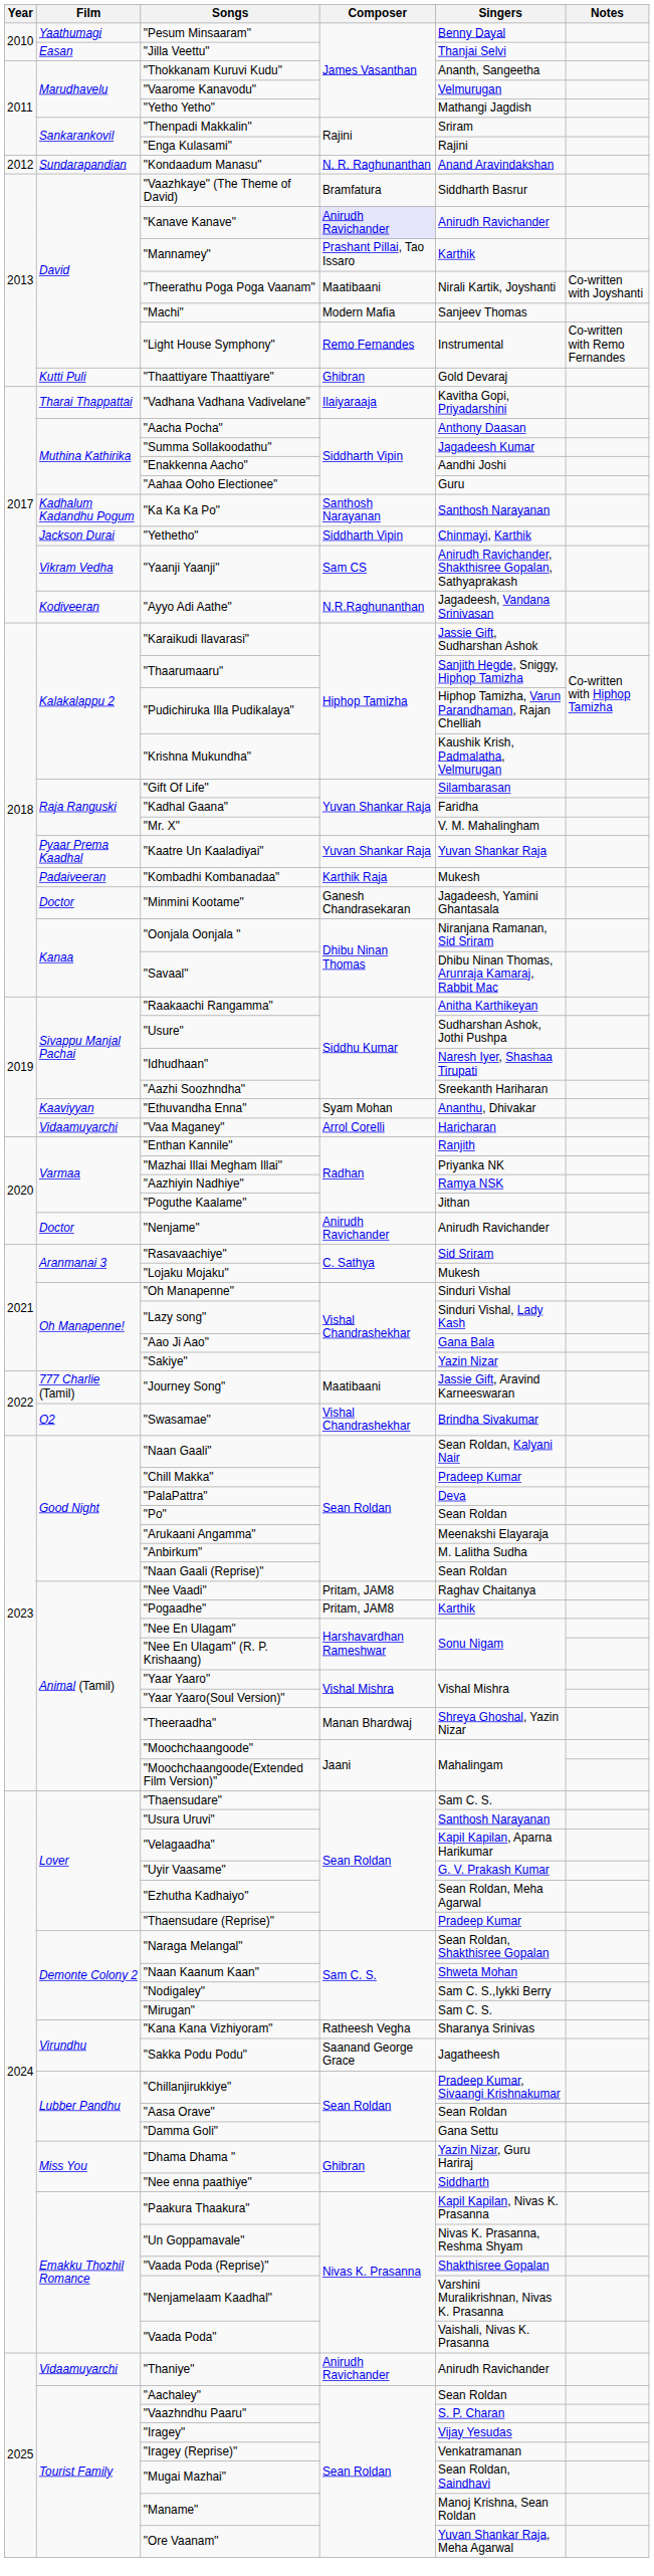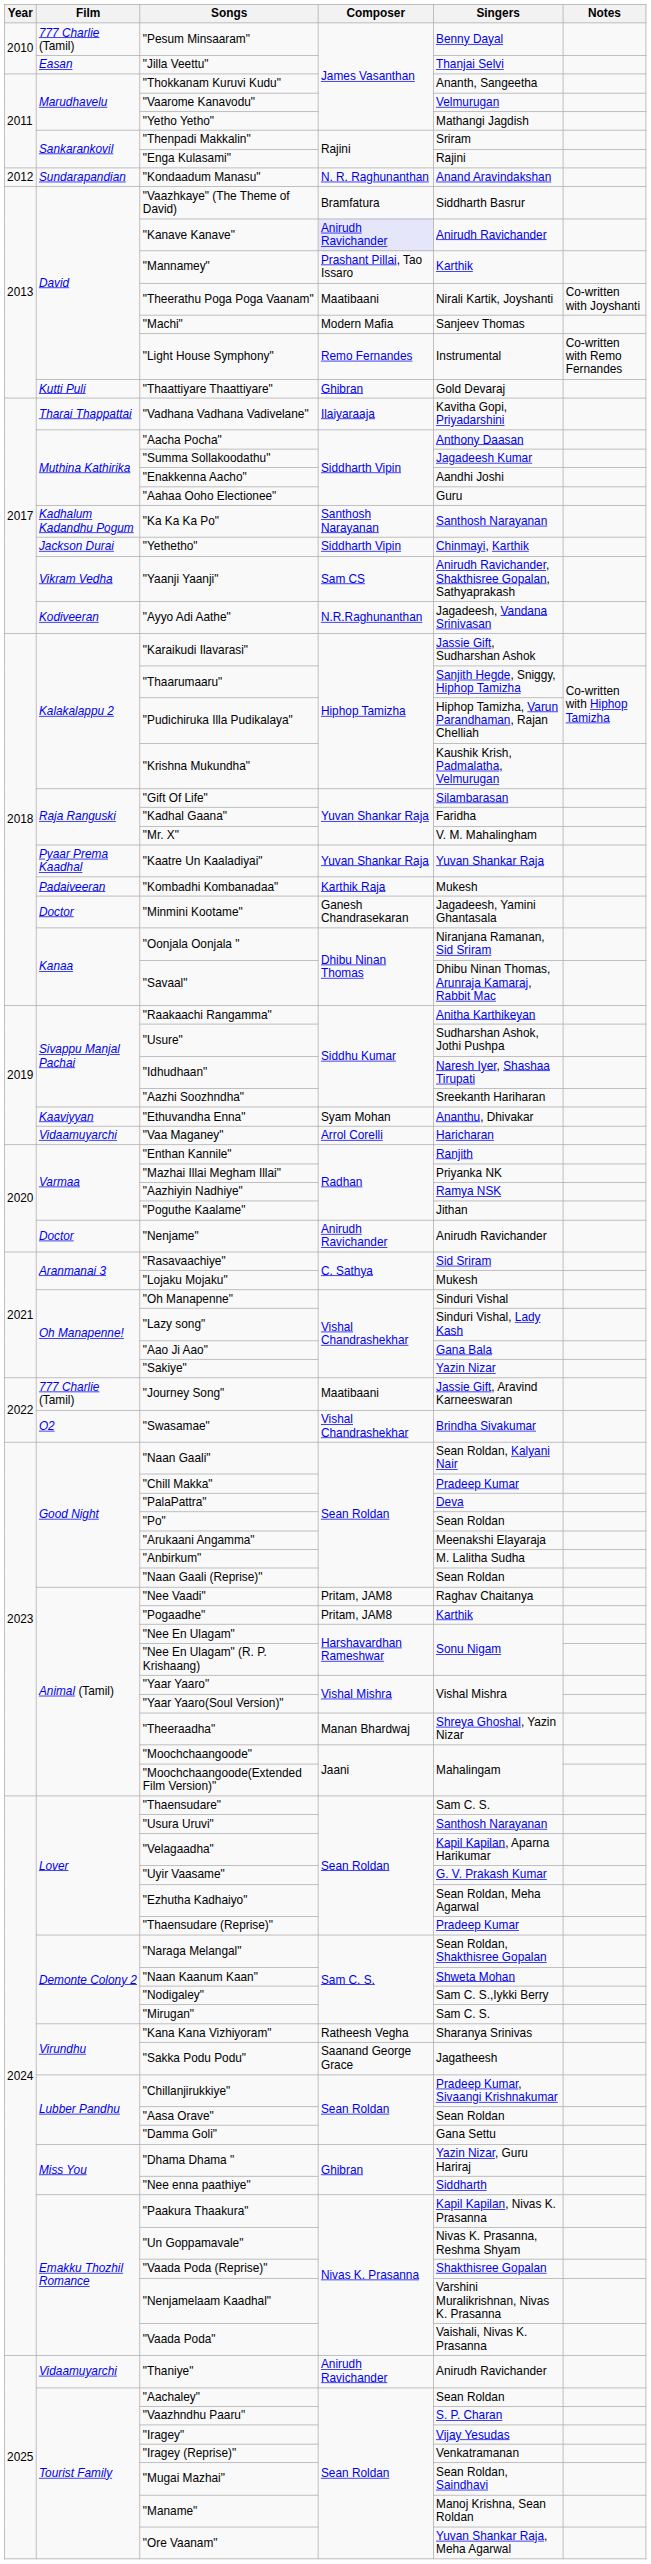 <table class="wikitable sortable">
 <tr>
 <th>Year</th>
 <th>Film</th>
 <th>Songs</th>
 <th>Composer</th>
 <th>Singers</th>
 <th class=unsortable>Notes</th>
 </tr>
 <tr>
 <td rowspan=2>2010</td>
-<td><em><a href='#'>Yaathumagi</a></em></td>
+<td><em><a href='#'>777 Charlie</a></em> (Tamil)</td>
 <td>"Pesum Minsaaram"</td>
 <td rowspan=5><a href='#'>James Vasanthan</a></td>
 <td><a href='#'>Benny Dayal</a></td>
 <td></td>
 </tr>
 <tr>
 <td><em><a href='#'>Easan</a></em></td>
 <td>"Jilla Veettu"</td>
 <td><a href='#'>Thanjai Selvi</a></td>
 <td></td>
 </tr>
 <tr>
 <td rowspan=5>2011</td>
 <td rowspan=3><em><a href='#'>Marudhavelu</a></em></td>
 <td>"Thokkanam Kuruvi Kudu"</td>
 <td>Ananth, Sangeetha</td>
 <td></td>
 </tr>
 <tr>
 <td>"Vaarome Kanavodu"</td>
 <td><a href='#'>Velmurugan</a></td>
 <td></td>
 </tr>
 <tr>
 <td>"Yetho Yetho"</td>
 <td>Mathangi Jagdish</td>
 <td></td>
 </tr>
 <tr>
 <td rowspan=2><em><a href='#'>Sankarankovil</a></em></td>
 <td>"Thenpadi Makkalin"</td>
 <td rowspan=2>Rajini</td>
 <td>Sriram</td>
 <td></td>
 </tr>
 <tr>
 <td>"Enga Kulasami"</td>
 <td>Rajini</td>
 <td></td>
 </tr>
 <tr>
 <td>2012</td>
 <td><em><a href='#'>Sundarapandian</a></em></td>
 <td>"Kondaadum Manasu"</td>
 <td><a href='#'>N. R. Raghunanthan</a></td>
 <td><a href='#'>Anand Aravindakshan</a></td>
 <td></td>
 </tr>
 <tr>
 <td rowspan=7>2013</td>
 <td rowspan=6><em><a href='#'>David</a></em></td>
 <td>"Vaazhkaye" (The Theme of David)</td>
 <td>Bramfatura</td>
 <td>Siddharth Basrur</td>
 <td></td>
 </tr>
 <tr>
 <td>"Kanave Kanave"</td>
 <td style="background: lavender;"><a href='#'>Anirudh Ravichander</a></td>
 <td><a href='#'>Anirudh Ravichander</a></td>
 <td></td>
 </tr>
 <tr>
 <td>"Mannamey"</td>
 <td><a href='#'>Prashant Pillai</a>, Tao Issaro</td>
 <td><a href='#'>Karthik</a></td>
 <td></td>
 </tr>
 <tr>
 <td>"Theerathu Poga Poga Vaanam"</td>
 <td>Maatibaani</td>
 <td>Nirali Kartik, Joyshanti</td>
 <td>Co-written with Joyshanti</td>
 </tr>
 <tr>
 <td>"Machi"</td>
 <td>Modern Mafia</td>
 <td>Sanjeev Thomas</td>
 <td></td>
 </tr>
 <tr>
 <td>"Light House Symphony"</td>
 <td><a href='#'>Remo Fernandes</a></td>
 <td>Instrumental</td>
 <td>Co-written with Remo Fernandes</td>
 </tr>
 <tr>
 <td><em><a href='#'>Kutti Puli</a></em></td>
 <td>"Thaattiyare Thaattiyare"</td>
 <td><a href='#'>Ghibran</a></td>
 <td>Gold Devaraj</td>
 <td></td>
 </tr>
 <tr>
 <td rowspan=9>2017</td>
 <td><em><a href='#'>Tharai Thappattai</a></em></td>
 <td>"Vadhana Vadhana Vadivelane"</td>
 <td><a href='#'>Ilaiyaraaja</a></td>
 <td>Kavitha Gopi, <a href='#'>Priyadarshini</a></td>
 <td></td>
 </tr>
 <tr>
 <td rowspan=4><em><a href='#'>Muthina Kathirika</a></em></td>
 <td>"Aacha Pocha"</td>
 <td rowspan=4><a href='#'>Siddharth Vipin</a></td>
 <td><a href='#'>Anthony Daasan</a></td>
 <td></td>
 </tr>
 <tr>
 <td>"Summa Sollakoodathu"</td>
 <td><a href='#'>Jagadeesh Kumar</a></td>
 <td></td>
 </tr>
 <tr>
 <td>"Enakkenna Aacho"</td>
 <td>Aandhi Joshi</td>
 <td></td>
 </tr>
 <tr>
 <td>"Aahaa Ooho Electionee"</td>
 <td>Guru</td>
 <td></td>
 </tr>
 <tr>
 <td><em><a href='#'>Kadhalum Kadandhu Pogum</a></em></td>
 <td>"Ka Ka Ka Po"</td>
 <td><a href='#'>Santhosh Narayanan</a></td>
 <td><a href='#'>Santhosh Narayanan</a></td>
 <td></td>
 </tr>
 <tr>
 <td><em><a href='#'>Jackson Durai</a></em></td>
 <td>"Yethetho"</td>
 <td><a href='#'>Siddharth Vipin</a></td>
 <td><a href='#'>Chinmayi</a>, <a href='#'>Karthik</a></td>
 <td></td>
 </tr>
 <tr>
 <td><em><a href='#'>Vikram Vedha</a></em></td>
 <td>"Yaanji Yaanji"</td>
 <td><a href='#'>Sam CS</a></td>
 <td><a href='#'>Anirudh Ravichander</a>, <a href='#'>Shakthisree Gopalan</a>, Sathyaprakash</td>
 <td></td>
 </tr>
 <tr>
 <td><em><a href='#'>Kodiveeran</a></em></td>
 <td>"Ayyo Adi Aathe"</td>
 <td><a href='#'>N.R.Raghunanthan</a></td>
 <td>Jagadeesh, <a href='#'>Vandana Srinivasan</a></td>
 <td></td>
 </tr>
 <tr>
 <td rowspan=12>2018</td>
 <td rowspan=4><em><a href='#'>Kalakalappu 2</a></em></td>
 <td>"Karaikudi Ilavarasi"</td>
 <td rowspan=4><a href='#'>Hiphop Tamizha</a></td>
 <td><a href='#'>Jassie Gift</a>, Sudharshan Ashok</td>
 <td></td>
 </tr>
 <tr>
 <td>"Thaarumaaru"</td>
 <td><a href='#'>Sanjith Hegde</a>, Sniggy, <a href='#'>Hiphop Tamizha</a></td>
 <td rowspan=2>Co-written with <a href='#'>Hiphop Tamizha</a></td>
 </tr>
 <tr>
 <td>"Pudichiruka Illa Pudikalaya"</td>
 <td>Hiphop Tamizha, <a href='#'>Varun Parandhaman</a>, Rajan Chelliah</td>
 </tr>
 <tr>
 <td>"Krishna Mukundha"</td>
 <td>Kaushik Krish, <a href='#'>Padmalatha</a>, <a href='#'>Velmurugan</a></td>
 <td></td>
 </tr>
 <tr>
 <td rowspan=3><em><a href='#'>Raja Ranguski</a></em></td>
 <td>"Gift Of Life"</td>
 <td rowspan=3><a href='#'>Yuvan Shankar Raja</a></td>
 <td><a href='#'>Silambarasan</a></td>
 <td></td>
 </tr>
 <tr>
 <td>"Kadhal Gaana"</td>
 <td>Faridha</td>
 <td></td>
 </tr>
 <tr>
 <td>"Mr. X"</td>
 <td>V. M. Mahalingham</td>
 <td></td>
 </tr>
 <tr>
 <td><em><a href='#'>Pyaar Prema Kaadhal</a></em></td>
 <td>"Kaatre Un Kaaladiyai"</td>
 <td><a href='#'>Yuvan Shankar Raja</a></td>
 <td><a href='#'>Yuvan Shankar Raja</a></td>
 <td></td>
 </tr>
 <tr>
 <td><em><a href='#'>Padaiveeran</a></em></td>
 <td>"Kombadhi Kombanadaa"</td>
 <td><a href='#'>Karthik Raja</a></td>
 <td>Mukesh</td>
 <td></td>
 </tr>
 <tr>
 <td><em><a href='#'>Doctor</a></em></td>
 <td>"Minmini Kootame"</td>
 <td>Ganesh Chandrasekaran</td>
 <td>Jagadeesh, Yamini Ghantasala</td>
 <td></td>
 </tr>
 <tr>
 <td rowspan=2><em><a href='#'>Kanaa</a></em></td>
 <td>"Oonjala Oonjala "</td>
 <td rowspan=2><a href='#'>Dhibu Ninan Thomas</a></td>
 <td>Niranjana Ramanan, <a href='#'>Sid Sriram</a></td>
 <td></td>
 </tr>
 <tr>
 <td>"Savaal"</td>
 <td>Dhibu Ninan Thomas, <a href='#'>Arunraja Kamaraj</a>, <a href='#'>Rabbit Mac</a></td>
 <td></td>
 </tr>
 <tr>
 <td rowspan=6>2019</td>
 <td rowspan=4><em><a href='#'>Sivappu Manjal Pachai</a></em></td>
 <td>"Raakaachi Rangamma"</td>
 <td rowspan=4><a href='#'>Siddhu Kumar</a></td>
 <td><a href='#'>Anitha Karthikeyan</a></td>
 <td></td>
 </tr>
 <tr>
 <td>"Usure"</td>
 <td>Sudharshan Ashok, Jothi Pushpa</td>
 <td></td>
 </tr>
 <tr>
 <td>"Idhudhaan"</td>
 <td><a href='#'>Naresh Iyer</a>, <a href='#'>Shashaa Tirupati</a></td>
 <td></td>
 </tr>
 <tr>
 <td>"Aazhi Soozhndha"</td>
 <td>Sreekanth Hariharan</td>
 <td></td>
 </tr>
 <tr>
 <td><em><a href='#'>Kaaviyyan</a></em></td>
 <td>"Ethuvandha Enna"</td>
 <td>Syam Mohan</td>
 <td><a href='#'>Ananthu</a>, Dhivakar</td>
 <td></td>
 </tr>
 <tr>
 <td><em><a href='#'>Vidaamuyarchi</a></em></td>
 <td>"Vaa Maganey"</td>
 <td><a href='#'>Arrol Corelli</a></td>
 <td><a href='#'>Haricharan</a></td>
 <td></td>
 </tr>
 <tr>
 <td rowspan="5">2020</td>
 <td rowspan=4><em><a href='#'>Varmaa</a></em></td>
 <td>"Enthan Kannile"</td>
 <td rowspan=4><a href='#'>Radhan</a></td>
 <td><a href='#'>Ranjith</a></td>
 <td></td>
 </tr>
 <tr>
 <td>"Mazhai Illai Megham Illai"</td>
 <td>Priyanka NK</td>
 <td></td>
 </tr>
 <tr>
 <td>"Aazhiyin Nadhiye"</td>
 <td><a href='#'>Ramya NSK</a></td>
 <td></td>
 </tr>
 <tr>
 <td>"Poguthe Kaalame"</td>
 <td>Jithan</td>
 <td></td>
 </tr>
 <tr>
 <td><em><a href='#'>Doctor</a></em></td>
 <td>"Nenjame"</td>
 <td><a href='#'>Anirudh Ravichander</a></td>
 <td>Anirudh Ravichander</td>
 <td></td>
 </tr>
 <tr>
 <td rowspan=6>2021</td>
 <td rowspan=2><em><a href='#'>Aranmanai 3</a></em></td>
 <td>"Rasavaachiye"</td>
 <td rowspan=2><a href='#'>C. Sathya</a></td>
 <td><a href='#'>Sid Sriram</a></td>
 <td></td>
 </tr>
 <tr>
 <td>"Lojaku Mojaku"</td>
 <td>Mukesh</td>
 <td></td>
 </tr>
 <tr>
 <td rowspan=4><em><a href='#'>Oh Manapenne!</a></em></td>
 <td>"Oh Manapenne"</td>
 <td rowspan=4><a href='#'>Vishal Chandrashekhar</a></td>
 <td>Sinduri Vishal</td>
 <td></td>
 </tr>
 <tr>
 <td>"Lazy song"</td>
 <td>Sinduri Vishal, <a href='#'>Lady Kash</a></td>
 <td></td>
 </tr>
 <tr>
 <td>"Aao Ji Aao"</td>
 <td><a href='#'>Gana Bala</a></td>
 <td></td>
 </tr>
 <tr>
 <td>"Sakiye"</td>
 <td><a href='#'>Yazin Nizar</a></td>
 <td></td>
 </tr>
 <tr>
 <td rowspan="2">2022</td>
 <td><em><a href='#'>777 Charlie</a></em> (Tamil)</td>
 <td>"Journey Song"</td>
 <td>Maatibaani</td>
 <td><a href='#'>Jassie Gift</a>, Aravind Karneeswaran</td>
 <td></td>
 </tr>
 <tr>
 <td><em><a href='#'>O2</a></em></td>
 <td>"Swasamae"</td>
 <td><a href='#'>Vishal Chandrashekhar</a></td>
 <td><a href='#'>Brindha Sivakumar</a></td>
 <td></td>
 </tr>
 <tr>
 <td rowspan=16>2023</td>
 <td rowspan=7><em><a href='#'>Good Night</a></em></td>
 <td>"Naan Gaali"</td>
 <td rowspan=7><a href='#'>Sean Roldan</a></td>
 <td>Sean Roldan, <a href='#'>Kalyani Nair</a></td>
 <td></td>
 </tr>
 <tr>
 <td>"Chill Makka"</td>
 <td><a href='#'>Pradeep Kumar</a></td>
 <td></td>
 </tr>
 <tr>
 <td>"PalaPattra"</td>
 <td><a href='#'>Deva</a></td>
 <td></td>
 </tr>
 <tr>
 <td>"Po"</td>
 <td>Sean Roldan</td>
 <td></td>
 </tr>
 <tr>
 <td>"Arukaani Angamma"</td>
 <td>Meenakshi Elayaraja</td>
 <td></td>
 </tr>
 <tr>
 <td>"Anbirkum"</td>
 <td>M. Lalitha Sudha</td>
 <td></td>
 </tr>
 <tr>
 <td>"Naan Gaali (Reprise)"</td>
 <td>Sean Roldan</td>
 <td></td>
 </tr>
 <tr>
 <td rowspan=9><em><a href='#'>Animal</a></em> (Tamil)</td>
 <td>"Nee Vaadi"</td>
 <td>Pritam, JAM8</td>
 <td>Raghav Chaitanya</td>
 <td></td>
 </tr>
 <tr>
 <td>"Pogaadhe"</td>
 <td>Pritam, JAM8</td>
 <td><a href='#'>Karthik</a></td>
 <td></td>
 </tr>
 <tr>
 <td>"Nee En Ulagam"</td>
 <td rowspan=2><a href='#'>Harshavardhan Rameshwar</a></td>
 <td rowspan=2><a href='#'>Sonu Nigam</a></td>
 <td></td>
 </tr>
 <tr>
 <td>"Nee En Ulagam" (R. P. Krishaang)</td>
 <td></td>
 </tr>
 <tr>
 <td>"Yaar Yaaro"</td>
 <td rowspan=2><a href='#'>Vishal Mishra</a></td>
 <td rowspan=2>Vishal Mishra</td>
 <td></td>
 </tr>
 <tr>
 <td>"Yaar Yaaro(Soul Version)"</td>
 <td></td>
 </tr>
 <tr>
 <td>"Theeraadha"</td>
 <td>Manan Bhardwaj</td>
 <td><a href='#'>Shreya Ghoshal</a>, Yazin Nizar</td>
 <td></td>
 </tr>
 <tr>
 <td>"Moochchaangoode"</td>
 <td rowspan=2>Jaani</td>
 <td rowspan=2>Mahalingam</td>
 <td></td>
 </tr>
 <tr>
 <td>"Moochchaangoode(Extended Film Version)"</td>
 <td></td>
 </tr>
 <tr>
 <td rowspan="22">2024</td>
 <td rowspan=6><em><a href='#'>Lover</a></em></td>
 <td>"Thaensudare"</td>
 <td rowspan=6><a href='#'>Sean Roldan</a></td>
 <td>Sam C. S.</td>
 <td></td>
 </tr>
 <tr>
 <td>"Usura Uruvi"</td>
 <td><a href='#'>Santhosh Narayanan</a></td>
 <td></td>
 </tr>
 <tr>
 <td>"Velagaadha"</td>
 <td><a href='#'>Kapil Kapilan</a>, Aparna Harikumar</td>
 <td></td>
 </tr>
 <tr>
 <td>"Uyir Vaasame"</td>
 <td><a href='#'>G. V. Prakash Kumar</a></td>
 <td></td>
 </tr>
 <tr>
 <td>"Ezhutha Kadhaiyo"</td>
 <td>Sean Roldan, Meha Agarwal</td>
 <td></td>
 </tr>
 <tr>
 <td>"Thaensudare (Reprise)"</td>
 <td><a href='#'>Pradeep Kumar</a></td>
 <td></td>
 </tr>
 <tr>
 <td rowspan=4><em><a href='#'>Demonte Colony 2</a></em></td>
 <td>"Naraga Melangal"</td>
 <td rowspan=4><a href='#'>Sam C. S.</a></td>
 <td>Sean Roldan, <a href='#'>Shakthisree Gopalan</a></td>
 <td></td>
 </tr>
 <tr>
 <td>"Naan Kaanum Kaan"</td>
 <td><a href='#'>Shweta Mohan</a></td>
 <td></td>
 </tr>
 <tr>
 <td>"Nodigaley"</td>
 <td>Sam C. S.,Iykki Berry</td>
 <td></td>
 </tr>
 <tr>
 <td>"Mirugan"</td>
 <td>Sam C. S.</td>
 <td></td>
 </tr>
 <tr>
 <td rowspan=2><em><a href='#'>Virundhu</a></em></td>
 <td>"Kana Kana Vizhiyoram"</td>
 <td>Ratheesh Vegha</td>
 <td>Sharanya Srinivas</td>
 <td></td>
 </tr>
 <tr>
 <td>"Sakka Podu Podu"</td>
 <td>Saanand George Grace</td>
 <td>Jagatheesh</td>
 <td></td>
 </tr>
 <tr>
 <td rowspan=3><em><a href='#'>Lubber Pandhu</a></em></td>
 <td>"Chillanjirukkiye"</td>
 <td rowspan=3><a href='#'>Sean Roldan</a></td>
 <td><a href='#'>Pradeep Kumar</a>, <a href='#'>Sivaangi Krishnakumar</a></td>
 <td></td>
 </tr>
 <tr>
 <td>"Aasa Orave"</td>
 <td>Sean Roldan</td>
 <td></td>
 </tr>
 <tr>
 <td>"Damma Goli"</td>
 <td>Gana Settu</td>
 <td></td>
 </tr>
 <tr>
 <td rowspan=2><em><a href='#'>Miss You</a></em></td>
 <td>"Dhama Dhama "</td>
 <td rowspan=2><a href='#'>Ghibran</a></td>
 <td><a href='#'>Yazin Nizar</a>, Guru Hariraj</td>
 <td></td>
 </tr>
 <tr>
 <td>"Nee enna paathiye"</td>
 <td><a href='#'> Siddharth</a></td>
 <td></td>
 </tr>
 <tr>
 <td rowspan="5"><em><a href='#'>Emakku Thozhil Romance</a></em></td>
 <td>"Paakura Thaakura"</td>
 <td rowspan=5><a href='#'>Nivas K. Prasanna</a></td>
 <td><a href='#'>Kapil Kapilan</a>, Nivas K. Prasanna</td>
 <td></td>
 </tr>
 <tr>
 <td>"Un Goppamavale"</td>
 <td>Nivas K. Prasanna, Reshma Shyam</td>
 <td></td>
 </tr>
 <tr>
 <td>"Vaada Poda (Reprise)"</td>
 <td><a href='#'>Shakthisree Gopalan</a></td>
 <td></td>
 </tr>
 <tr>
 <td>"Nenjamelaam Kaadhal"</td>
 <td>Varshini Muralikrishnan, Nivas K. Prasanna</td>
 <td></td>
 </tr>
 <tr>
 <td>"Vaada Poda"</td>
 <td>Vaishali, Nivas K. Prasanna</td>
 <td></td>
 </tr>
 <tr>
 <td rowspan="8">2025</td>
 <td><em><a href='#'>Vidaamuyarchi</a></em></td>
 <td>"Thaniye"</td>
 <td><a href='#'>Anirudh Ravichander</a></td>
 <td>Anirudh Ravichander</td>
 <td></td>
 </tr>
 <tr>
 <td rowspan="7"><a href='#'><em>Tourist Family</em></a></td>
 <td>"Aachaley"</td>
 <td rowspan="7"><a href='#'>Sean Roldan</a></td>
 <td>Sean Roldan</td>
 <td></td>
 </tr>
 <tr>
 <td>"Vaazhndhu Paaru"</td>
 <td><a href='#'>S. P. Charan</a></td>
 <td></td>
 </tr>
 <tr>
 <td>"Iragey"</td>
 <td><a href='#'>Vijay Yesudas</a></td>
 <td></td>
 </tr>
 <tr>
 <td>"Iragey (Reprise)"</td>
 <td>Venkatramanan</td>
 <td></td>
 </tr>
 <tr>
 <td>"Mugai Mazhai"</td>
 <td>Sean Roldan, <a href='#'>Saindhavi</a></td>
 <td></td>
 </tr>
 <tr>
 <td>"Maname"</td>
 <td>Manoj Krishna, Sean Roldan</td>
 <td></td>
 </tr>
 <tr>
 <td>"Ore Vaanam"</td>
 <td><a href='#'>Yuvan Shankar Raja</a>, Meha Agarwal</td>
 <td></td>
 </tr>
 </table>
